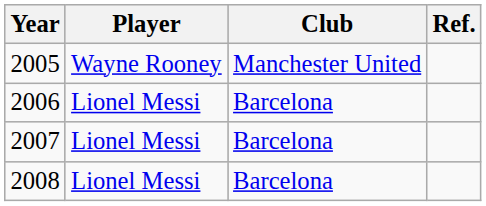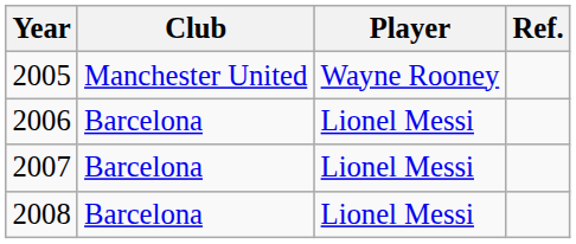 <table class="wikitable">
 <tr>
 <th>Year</th>
+<th>Club</th>
 <th>Player</th>
-<th>Club</th>
 <th>Ref.</th>
 </tr>
 <tr>
 <td>2005</td>
+<td> <a href='#'>Manchester United</a></td>
 <td> <a href='#'>Wayne Rooney</a></td>
-<td> <a href='#'>Manchester United</a></td>
 <td></td>
 </tr>
 <tr>
 <td>2006</td>
+<td> <a href='#'>Barcelona</a></td>
 <td> <a href='#'>Lionel Messi</a></td>
-<td> <a href='#'>Barcelona</a></td>
 <td></td>
 </tr>
 <tr>
 <td>2007</td>
+<td> <a href='#'>Barcelona</a></td>
 <td> <a href='#'>Lionel Messi</a></td>
-<td> <a href='#'>Barcelona</a></td>
 <td></td>
 </tr>
 <tr>
 <td>2008</td>
+<td> <a href='#'>Barcelona</a></td>
 <td> <a href='#'>Lionel Messi</a></td>
-<td> <a href='#'>Barcelona</a></td>
 <td></td>
 </tr>
 </table>
